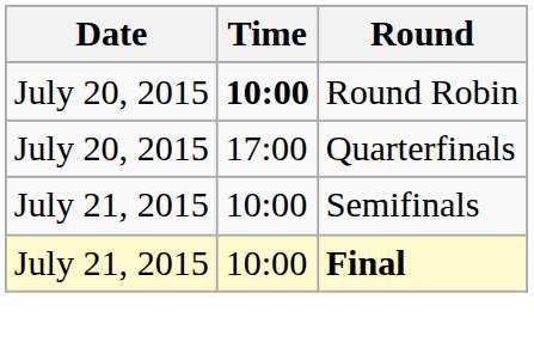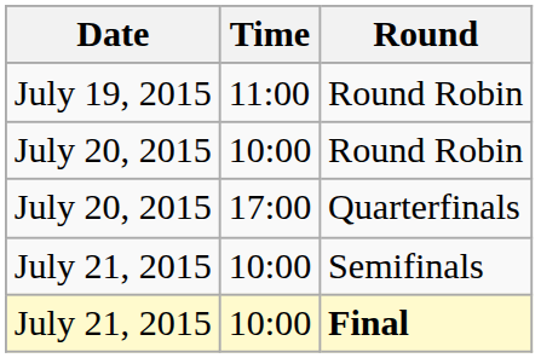 <table class="wikitable">
 <tr>
 <th>Date</th>
 <th>Time</th>
 <th>Round</th>
 </tr>
 <tr>
+<td>July 19, 2015</td>
+<td>11:00</td>
+<td>Round Robin</td>
+</tr>
+<tr>
 <td>July 20, 2015</td>
-<td><strong>10:00</strong></td>
+<td>10:00</td>
 <td>Round Robin</td>
 </tr>
 <tr>
 <td>July 20, 2015</td>
 <td>17:00</td>
 <td>Quarterfinals</td>
 </tr>
 <tr>
 <td>July 21, 2015</td>
 <td>10:00</td>
 <td>Semifinals</td>
 </tr>
 <tr style=background:lemonchiffon>
 <td>July 21, 2015</td>
 <td>10:00</td>
 <td><strong>Final</strong></td>
 </tr>
 </table>
